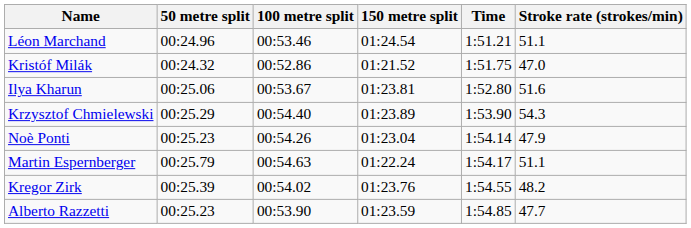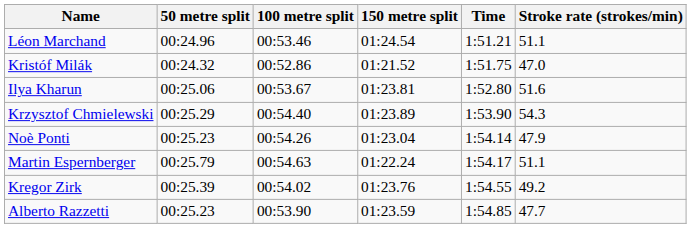 <table class="wikitable sortable mw-collapsible">
 <tr>
 <th scope="col">Name</th>
 <th scope="col">50 metre split</th>
 <th scope="col">100 metre split</th>
 <th scope="col">150 metre split</th>
 <th scope="col">Time</th>
 <th scope="col">Stroke rate (strokes/min)</th>
 </tr>
 <tr>
 <td><a href='#'>Léon Marchand</a></td>
 <td>00:24.96</td>
 <td>00:53.46</td>
 <td>01:24.54</td>
 <td>1:51.21</td>
 <td>51.1</td>
 </tr>
 <tr>
 <td><a href='#'>Kristóf Milák</a></td>
 <td>00:24.32</td>
 <td>00:52.86</td>
 <td>01:21.52</td>
 <td>1:51.75</td>
 <td>47.0</td>
 </tr>
 <tr>
 <td><a href='#'>Ilya Kharun</a></td>
 <td>00:25.06</td>
 <td>00:53.67</td>
 <td>01:23.81</td>
 <td>1:52.80</td>
 <td>51.6</td>
 </tr>
 <tr>
 <td><a href='#'>Krzysztof Chmielewski</a></td>
 <td>00:25.29</td>
 <td>00:54.40</td>
 <td>01:23.89</td>
 <td>1:53.90</td>
 <td>54.3</td>
 </tr>
 <tr>
 <td><a href='#'>Noè Ponti</a></td>
 <td>00:25.23</td>
 <td>00:54.26</td>
 <td>01:23.04</td>
 <td>1:54.14</td>
 <td>47.9</td>
 </tr>
 <tr>
 <td><a href='#'>Martin Espernberger</a></td>
 <td>00:25.79</td>
 <td>00:54.63</td>
 <td>01:22.24</td>
 <td>1:54.17</td>
 <td>51.1</td>
 </tr>
 <tr>
 <td><a href='#'>Kregor Zirk</a></td>
 <td>00:25.39</td>
 <td>00:54.02</td>
 <td>01:23.76</td>
 <td>1:54.55</td>
-<td>48.2</td>
+<td>49.2</td>
 </tr>
 <tr>
 <td><a href='#'>Alberto Razzetti</a></td>
 <td>00:25.23</td>
 <td>00:53.90</td>
 <td>01:23.59</td>
 <td>1:54.85</td>
 <td>47.7</td>
 </tr>
 </table>
